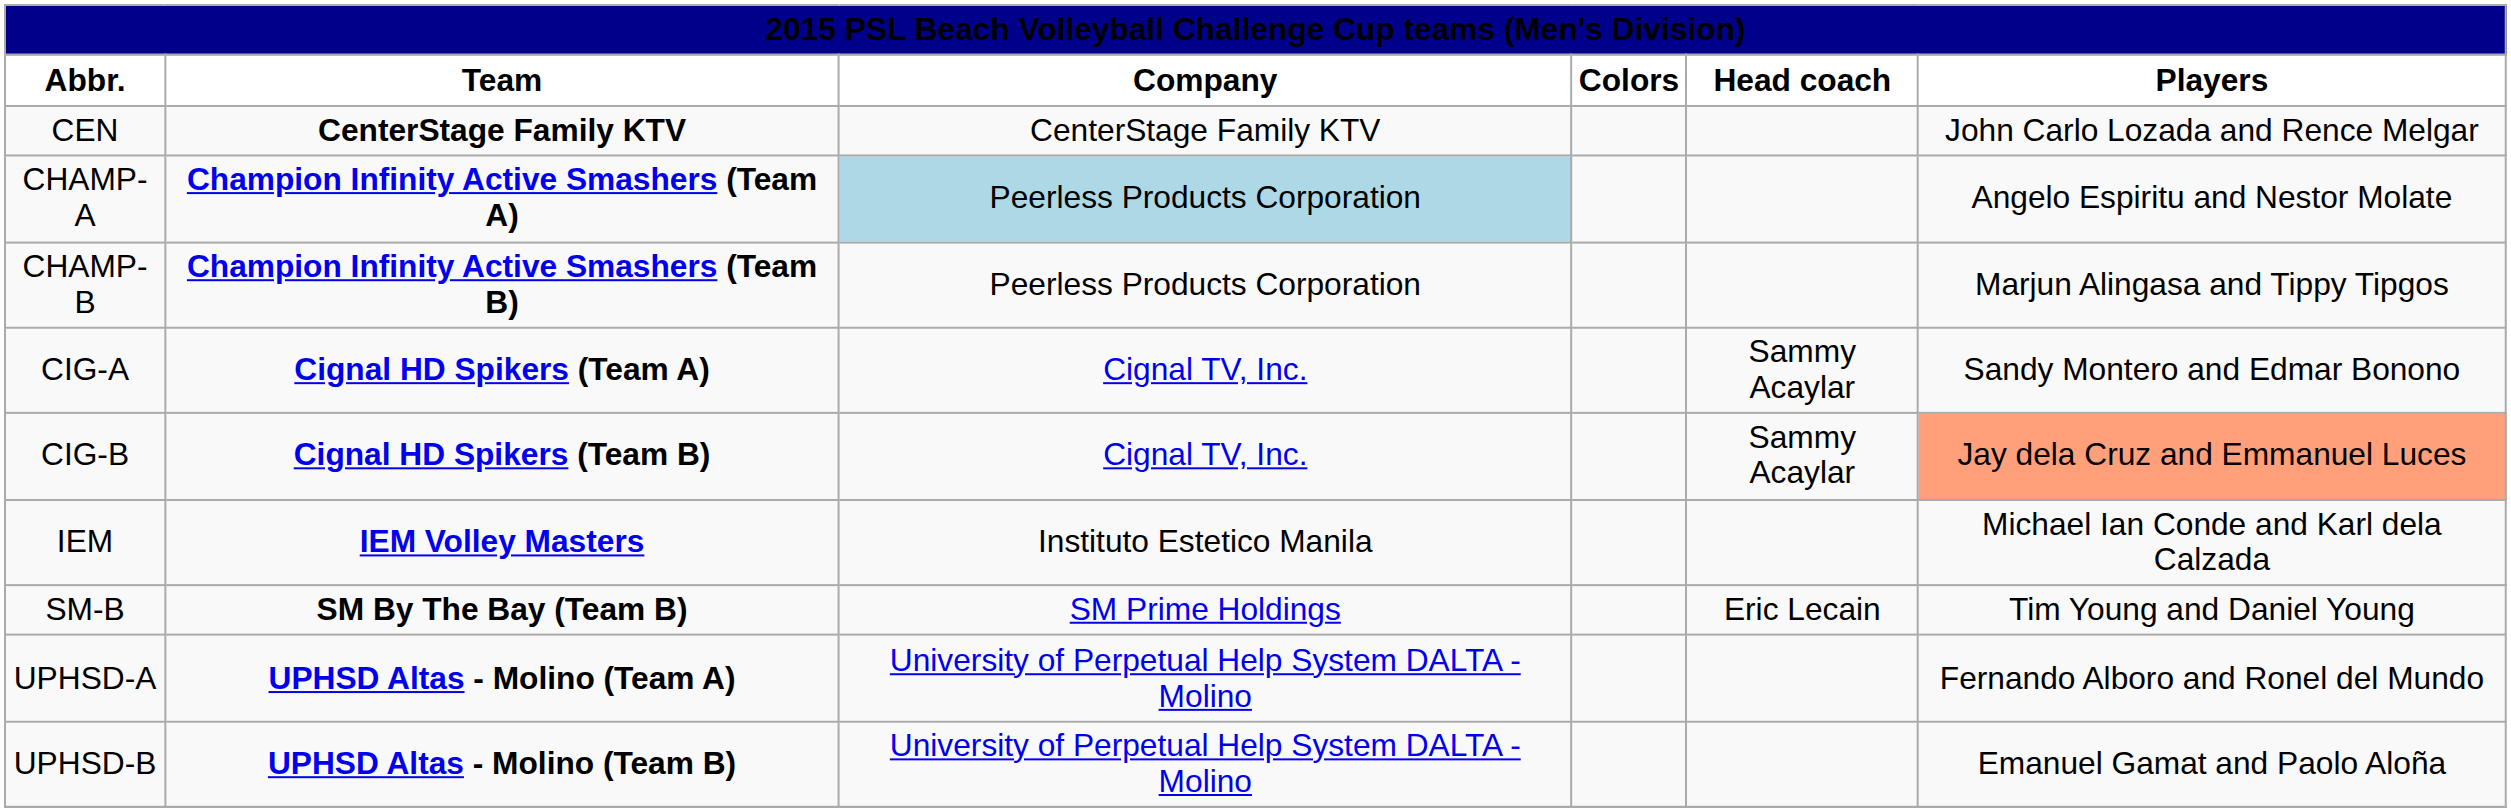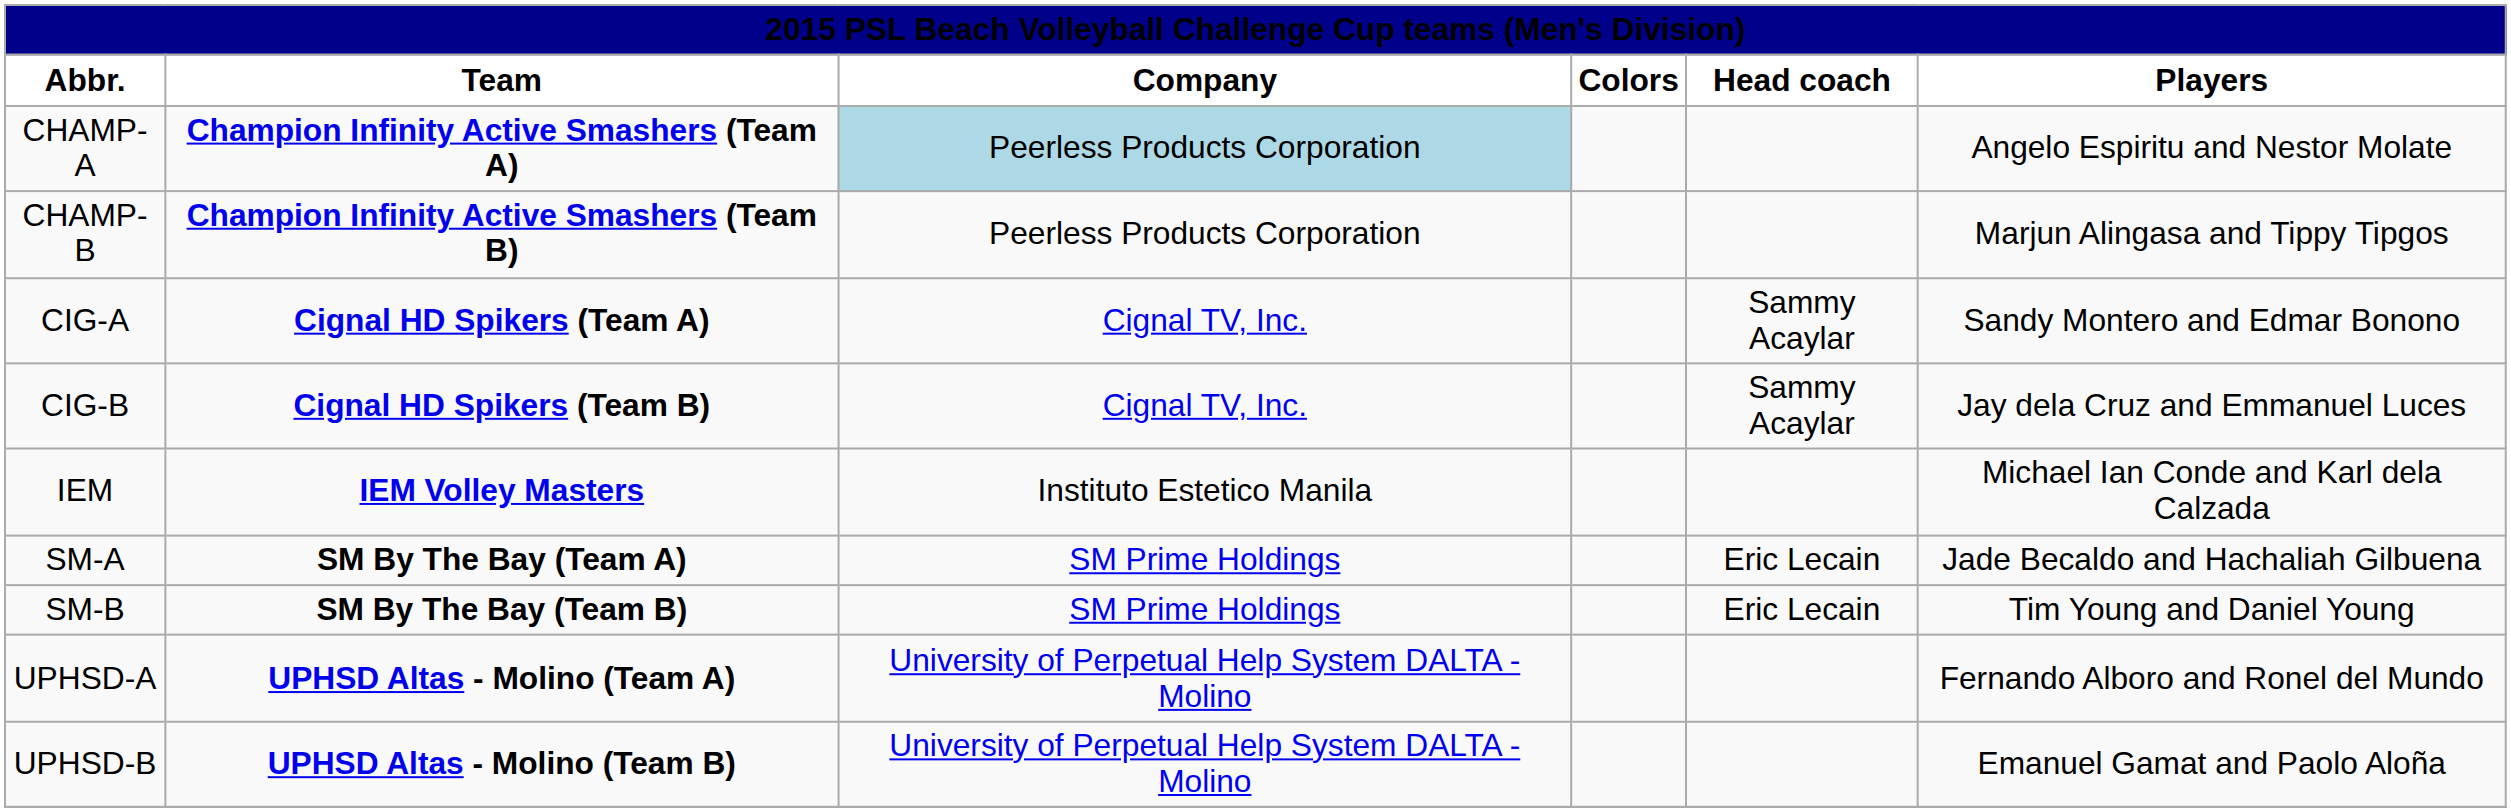 <table class="wikitable" style="width:100%; text-align:left">
 <tr>
 <th style=background:#00008B colspan=6><span>2015 PSL Beach Volleyball Challenge Cup teams (Men's Division)</span></th>
 </tr>
 <tr>
 <th style="background:white">Abbr.</th>
 <th style="background:white">Team</th>
 <th style="background:white">Company</th>
 <th style="background:white">Colors</th>
 <th style="background:white">Head coach</th>
 <th style="background:white">Players</th>
-</tr>
-<tr>
-<td align=center>CEN</td>
-<td align=center><strong>CenterStage Family KTV</strong></td>
-<td align=center>CenterStage Family KTV</td>
-<td align=center>  </td>
-<td align=center></td>
-<td align=center>John Carlo Lozada and Rence Melgar</td>
 </tr>
 <tr>
 <td align=center>CHAMP-A</td>
 <td align=center><strong><a href='#'>Champion Infinity Active Smashers</a> (Team A)</strong></td>
 <td align=center style="background: lightblue;">Peerless Products Corporation</td>
 <td align=center>  </td>
 <td align=center></td>
 <td align=center>Angelo Espiritu and Nestor Molate</td>
 </tr>
 <tr>
 <td align=center>CHAMP-B</td>
 <td align=center><strong><a href='#'>Champion Infinity Active Smashers</a> (Team B)</strong></td>
 <td align=center>Peerless Products Corporation</td>
 <td align=center>  </td>
 <td align=center></td>
 <td align=center>Marjun Alingasa and Tippy Tipgos</td>
 </tr>
 <tr>
 <td align=center>CIG-A</td>
 <td align=center><strong><a href='#'>Cignal HD Spikers</a> (Team A)</strong></td>
 <td align=center><a href='#'>Cignal TV, Inc.</a></td>
 <td align=center> </td>
 <td align=center>Sammy Acaylar</td>
 <td align=center>Sandy Montero and Edmar Bonono</td>
 </tr>
 <tr>
 <td align=center>CIG-B</td>
 <td align=center><strong><a href='#'>Cignal HD Spikers</a> (Team B)</strong></td>
 <td align=center><a href='#'>Cignal TV, Inc.</a></td>
 <td align=center> </td>
 <td align=center>Sammy Acaylar</td>
-<td align=center style="background: lightsalmon;">Jay dela Cruz and Emmanuel Luces</td>
+<td align=center>Jay dela Cruz and Emmanuel Luces</td>
 </tr>
 <tr>
 <td align=center>IEM</td>
 <td align=center><strong><a href='#'>IEM Volley Masters</a></strong></td>
 <td align=center>Instituto Estetico Manila</td>
 <td align=center> </td>
 <td align=center></td>
 <td align=center>Michael Ian Conde and Karl dela Calzada</td>
+</tr>
+<tr>
+<td align=center>SM-A</td>
+<td align=center><strong>SM By The Bay (Team A)</strong></td>
+<td align=center><a href='#'>SM Prime Holdings</a></td>
+<td align=center> </td>
+<td align=center>Eric Lecain</td>
+<td align=center>Jade Becaldo and Hachaliah Gilbuena</td>
 </tr>
 <tr>
 <td align=center>SM-B</td>
 <td align=center><strong>SM By The Bay (Team B)</strong></td>
 <td align=center><a href='#'>SM Prime Holdings</a></td>
 <td align=center> </td>
 <td align=center>Eric Lecain</td>
 <td align=center>Tim Young and Daniel Young</td>
 </tr>
 <tr>
 <td align=center>UPHSD-A</td>
 <td align=center><strong><a href='#'>UPHSD Altas</a> - Molino (Team A)</strong></td>
 <td align=center><a href='#'>University of Perpetual Help System DALTA - Molino</a></td>
 <td align=center> </td>
 <td align=center></td>
 <td align=center>Fernando Alboro and Ronel del Mundo</td>
 </tr>
 <tr>
 <td align=center>UPHSD-B</td>
 <td align=center><strong><a href='#'>UPHSD Altas</a> - Molino (Team B)</strong></td>
 <td align=center><a href='#'>University of Perpetual Help System DALTA - Molino</a></td>
 <td align=center> </td>
 <td align=center></td>
 <td align=center>Emanuel Gamat and Paolo Aloña</td>
 </tr>
 <tr>
 </tr>
 </table>
